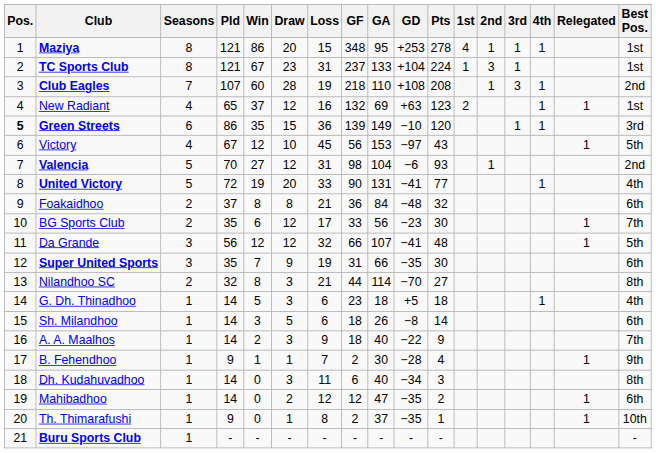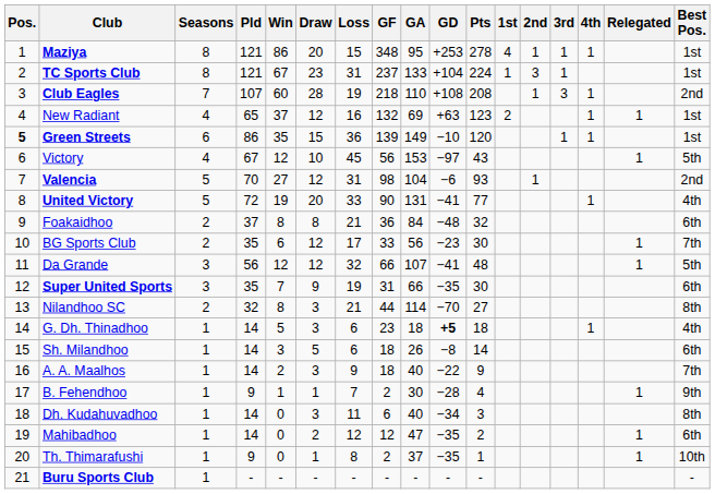 <table class="wikitable sortable" style="text-align:center">
 <tr>
 <th>Pos.</th>
 <th>Club</th>
 <th>Seasons</th>
 <th>Pld</th>
 <th>Win</th>
 <th>Draw</th>
 <th>Loss</th>
 <th>GF</th>
 <th>GA</th>
 <th>GD</th>
 <th>Pts</th>
 <th>1st</th>
 <th>2nd</th>
 <th>3rd</th>
 <th>4th</th>
 <th>Relegated</th>
 <th>Best<br>Pos.</th>
 </tr>
 <tr>
 <td>1</td>
 <td align=left><strong><a href='#'>Maziya</a></strong></td>
 <td>8</td>
 <td>121</td>
 <td>86</td>
 <td>20</td>
 <td>15</td>
 <td>348</td>
 <td>95</td>
 <td>+253</td>
 <td>278</td>
 <td>4</td>
 <td>1</td>
 <td>1</td>
 <td>1</td>
 <td></td>
 <td>1st</td>
 </tr>
 <tr>
 <td>2</td>
 <td align=left><strong><a href='#'>TC Sports Club</a></strong></td>
 <td>8</td>
 <td>121</td>
 <td>67</td>
 <td>23</td>
 <td>31</td>
 <td>237</td>
 <td>133</td>
 <td>+104</td>
 <td>224</td>
 <td>1</td>
 <td>3</td>
 <td>1</td>
 <td></td>
 <td></td>
 <td>1st</td>
 </tr>
 <tr>
 <td>3</td>
 <td align=left><strong><a href='#'>Club Eagles</a></strong></td>
 <td>7</td>
 <td>107</td>
 <td>60</td>
 <td>28</td>
 <td>19</td>
 <td>218</td>
 <td>110</td>
 <td>+108</td>
 <td>208</td>
 <td></td>
 <td>1</td>
 <td>3</td>
 <td>1</td>
 <td></td>
 <td>2nd</td>
 </tr>
 <tr>
 <td>4</td>
 <td align=left><a href='#'>New Radiant</a></td>
 <td>4</td>
 <td>65</td>
 <td>37</td>
 <td>12</td>
 <td>16</td>
 <td>132</td>
 <td>69</td>
 <td>+63</td>
 <td>123</td>
 <td>2</td>
 <td></td>
 <td></td>
 <td>1</td>
 <td>1</td>
 <td>1st</td>
 </tr>
 <tr>
 <td><strong>5</strong></td>
 <td align=left><strong><a href='#'>Green Streets</a></strong></td>
 <td>6</td>
 <td>86</td>
 <td>35</td>
 <td>15</td>
 <td>36</td>
 <td>139</td>
 <td>149</td>
 <td>−10</td>
 <td>120</td>
 <td></td>
 <td></td>
 <td>1</td>
 <td>1</td>
 <td></td>
-<td>3rd</td>
+<td>1st</td>
 </tr>
 <tr>
 <td>6</td>
 <td align=left><a href='#'>Victory</a></td>
 <td>4</td>
 <td>67</td>
 <td>12</td>
 <td>10</td>
 <td>45</td>
 <td>56</td>
 <td>153</td>
 <td>−97</td>
 <td>43</td>
 <td></td>
 <td></td>
 <td></td>
 <td></td>
 <td>1</td>
 <td>5th</td>
 </tr>
 <tr>
 <td>7</td>
 <td align=left><strong><a href='#'>Valencia</a></strong></td>
 <td>5</td>
 <td>70</td>
 <td>27</td>
 <td>12</td>
 <td>31</td>
 <td>98</td>
 <td>104</td>
 <td>−6</td>
 <td>93</td>
 <td></td>
 <td>1</td>
 <td></td>
 <td></td>
 <td></td>
 <td>2nd</td>
 </tr>
 <tr>
 <td>8</td>
 <td align=left><strong><a href='#'>United Victory</a></strong></td>
 <td>5</td>
 <td>72</td>
 <td>19</td>
 <td>20</td>
 <td>33</td>
 <td>90</td>
 <td>131</td>
 <td>−41</td>
 <td>77</td>
 <td></td>
 <td></td>
 <td></td>
 <td>1</td>
 <td></td>
 <td>4th</td>
 </tr>
 <tr>
 <td>9</td>
 <td align=left><a href='#'>Foakaidhoo</a></td>
 <td>2</td>
 <td>37</td>
 <td>8</td>
 <td>8</td>
 <td>21</td>
 <td>36</td>
 <td>84</td>
 <td>−48</td>
 <td>32</td>
 <td></td>
 <td></td>
 <td></td>
 <td></td>
 <td></td>
 <td>6th</td>
 </tr>
 <tr>
 <td>10</td>
 <td align=left><a href='#'>BG Sports Club</a></td>
 <td>2</td>
 <td>35</td>
 <td>6</td>
 <td>12</td>
 <td>17</td>
 <td>33</td>
 <td>56</td>
 <td>−23</td>
 <td>30</td>
 <td></td>
 <td></td>
 <td></td>
 <td></td>
 <td>1</td>
 <td>7th</td>
 </tr>
 <tr>
 <td>11</td>
 <td align=left><a href='#'>Da Grande</a></td>
 <td>3</td>
 <td>56</td>
 <td>12</td>
 <td>12</td>
 <td>32</td>
 <td>66</td>
 <td>107</td>
 <td>−41</td>
 <td>48</td>
 <td></td>
 <td></td>
 <td></td>
 <td></td>
 <td>1</td>
 <td>5th</td>
 </tr>
 <tr>
 <td>12</td>
 <td align=left><strong><a href='#'>Super United Sports</a></strong></td>
 <td>3</td>
 <td>35</td>
 <td>7</td>
 <td>9</td>
 <td>19</td>
 <td>31</td>
 <td>66</td>
 <td>−35</td>
 <td>30</td>
 <td></td>
 <td></td>
 <td></td>
 <td></td>
 <td></td>
 <td>6th</td>
 </tr>
 <tr>
 <td>13</td>
 <td align=left><a href='#'>Nilandhoo SC</a></td>
 <td>2</td>
 <td>32</td>
 <td>8</td>
 <td>3</td>
 <td>21</td>
 <td>44</td>
 <td>114</td>
 <td>−70</td>
 <td>27</td>
 <td></td>
 <td></td>
 <td></td>
 <td></td>
 <td></td>
 <td>8th</td>
 </tr>
 <tr>
 <td>14</td>
 <td align=left><a href='#'>G. Dh. Thinadhoo</a></td>
 <td>1</td>
 <td>14</td>
 <td>5</td>
 <td>3</td>
 <td>6</td>
 <td>23</td>
 <td>18</td>
-<td>+5</td>
+<td><strong>+5</strong></td>
 <td>18</td>
 <td></td>
 <td></td>
 <td></td>
 <td>1</td>
 <td></td>
 <td>4th</td>
 </tr>
 <tr>
 <td>15</td>
 <td align=left><a href='#'>Sh. Milandhoo</a></td>
 <td>1</td>
 <td>14</td>
 <td>3</td>
 <td>5</td>
 <td>6</td>
 <td>18</td>
 <td>26</td>
 <td>−8</td>
 <td>14</td>
 <td></td>
 <td></td>
 <td></td>
 <td></td>
 <td></td>
 <td>6th</td>
 </tr>
 <tr>
 <td>16</td>
 <td align=left><a href='#'>A. A. Maalhos</a></td>
 <td>1</td>
 <td>14</td>
 <td>2</td>
 <td>3</td>
 <td>9</td>
 <td>18</td>
 <td>40</td>
 <td>−22</td>
 <td>9</td>
 <td></td>
 <td></td>
 <td></td>
 <td></td>
 <td></td>
 <td>7th</td>
 </tr>
 <tr>
 <td>17</td>
 <td align=left><a href='#'>B. Fehendhoo</a></td>
 <td>1</td>
 <td>9</td>
 <td>1</td>
 <td>1</td>
 <td>7</td>
 <td>2</td>
 <td>30</td>
 <td>−28</td>
 <td>4</td>
 <td></td>
 <td></td>
 <td></td>
 <td></td>
 <td>1</td>
 <td>9th</td>
 </tr>
 <tr>
 <td>18</td>
 <td align=left><a href='#'>Dh. Kudahuvadhoo</a></td>
 <td>1</td>
 <td>14</td>
 <td>0</td>
 <td>3</td>
 <td>11</td>
 <td>6</td>
 <td>40</td>
 <td>−34</td>
 <td>3</td>
 <td></td>
 <td></td>
 <td></td>
 <td></td>
 <td></td>
 <td>8th</td>
 </tr>
 <tr>
 <td>19</td>
 <td align=left><a href='#'>Mahibadhoo</a></td>
 <td>1</td>
 <td>14</td>
 <td>0</td>
 <td>2</td>
 <td>12</td>
 <td>12</td>
 <td>47</td>
 <td>−35</td>
 <td>2</td>
 <td></td>
 <td></td>
 <td></td>
 <td></td>
 <td>1</td>
 <td>6th</td>
 </tr>
 <tr>
 <td>20</td>
 <td align=left><a href='#'>Th. Thimarafushi</a></td>
 <td>1</td>
 <td>9</td>
 <td>0</td>
 <td>1</td>
 <td>8</td>
 <td>2</td>
 <td>37</td>
 <td>−35</td>
 <td>1</td>
 <td></td>
 <td></td>
 <td></td>
 <td></td>
 <td>1</td>
 <td>10th</td>
 </tr>
 <tr>
 <td>21</td>
 <td align=left><strong><a href='#'>Buru Sports Club</a></strong></td>
 <td>1</td>
 <td>-</td>
 <td>-</td>
 <td>-</td>
 <td>-</td>
 <td>-</td>
 <td>-</td>
 <td>-</td>
 <td>-</td>
 <td></td>
 <td></td>
 <td></td>
 <td></td>
 <td></td>
 <td>-</td>
 </tr>
 </table>
